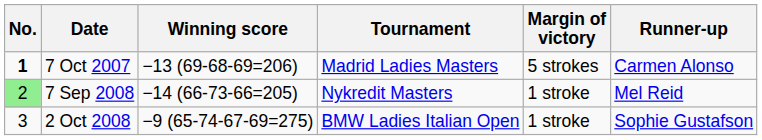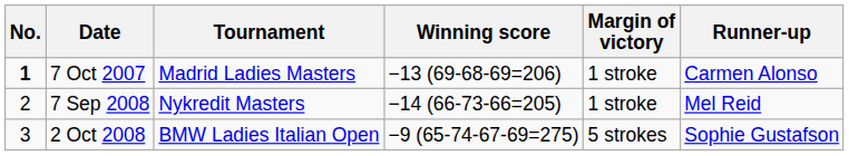 <table class="wikitable" style="font-size:95%;">
 <tr>
 <th>No.</th>
 <th>Date</th>
+<th>Tournament</th>
 <th>Winning score</th>
-<th>Tournament</th>
 <th>Margin of<br>victory</th>
 <th>Runner-up</th>
 </tr>
 <tr>
 <td align=center><strong>1</strong></td>
 <td>7 Oct <a href='#'>2007</a></td>
+<td><a href='#'>Madrid Ladies Masters</a></td>
 <td>−13 (69-68-69=206)</td>
-<td><a href='#'>Madrid Ladies Masters</a></td>
-<td>5 strokes</td>
+<td>1 stroke</td>
 <td> <a href='#'>Carmen Alonso</a></td>
 </tr>
 <tr>
-<td align=center style="background: lightgreen;">2</td>
+<td align=center>2</td>
 <td>7 Sep <a href='#'>2008</a></td>
+<td><a href='#'>Nykredit Masters</a></td>
 <td>−14 (66-73-66=205)</td>
-<td><a href='#'>Nykredit Masters</a></td>
 <td>1 stroke</td>
 <td> <a href='#'>Mel Reid</a></td>
 </tr>
 <tr>
 <td align=center>3</td>
 <td>2 Oct <a href='#'>2008</a></td>
+<td><a href='#'>BMW Ladies Italian Open</a></td>
 <td>−9 (65-74-67-69=275)</td>
-<td><a href='#'>BMW Ladies Italian Open</a></td>
-<td>1 stroke</td>
+<td>5 strokes</td>
 <td> <a href='#'>Sophie Gustafson</a></td>
 </tr>
 </table>
